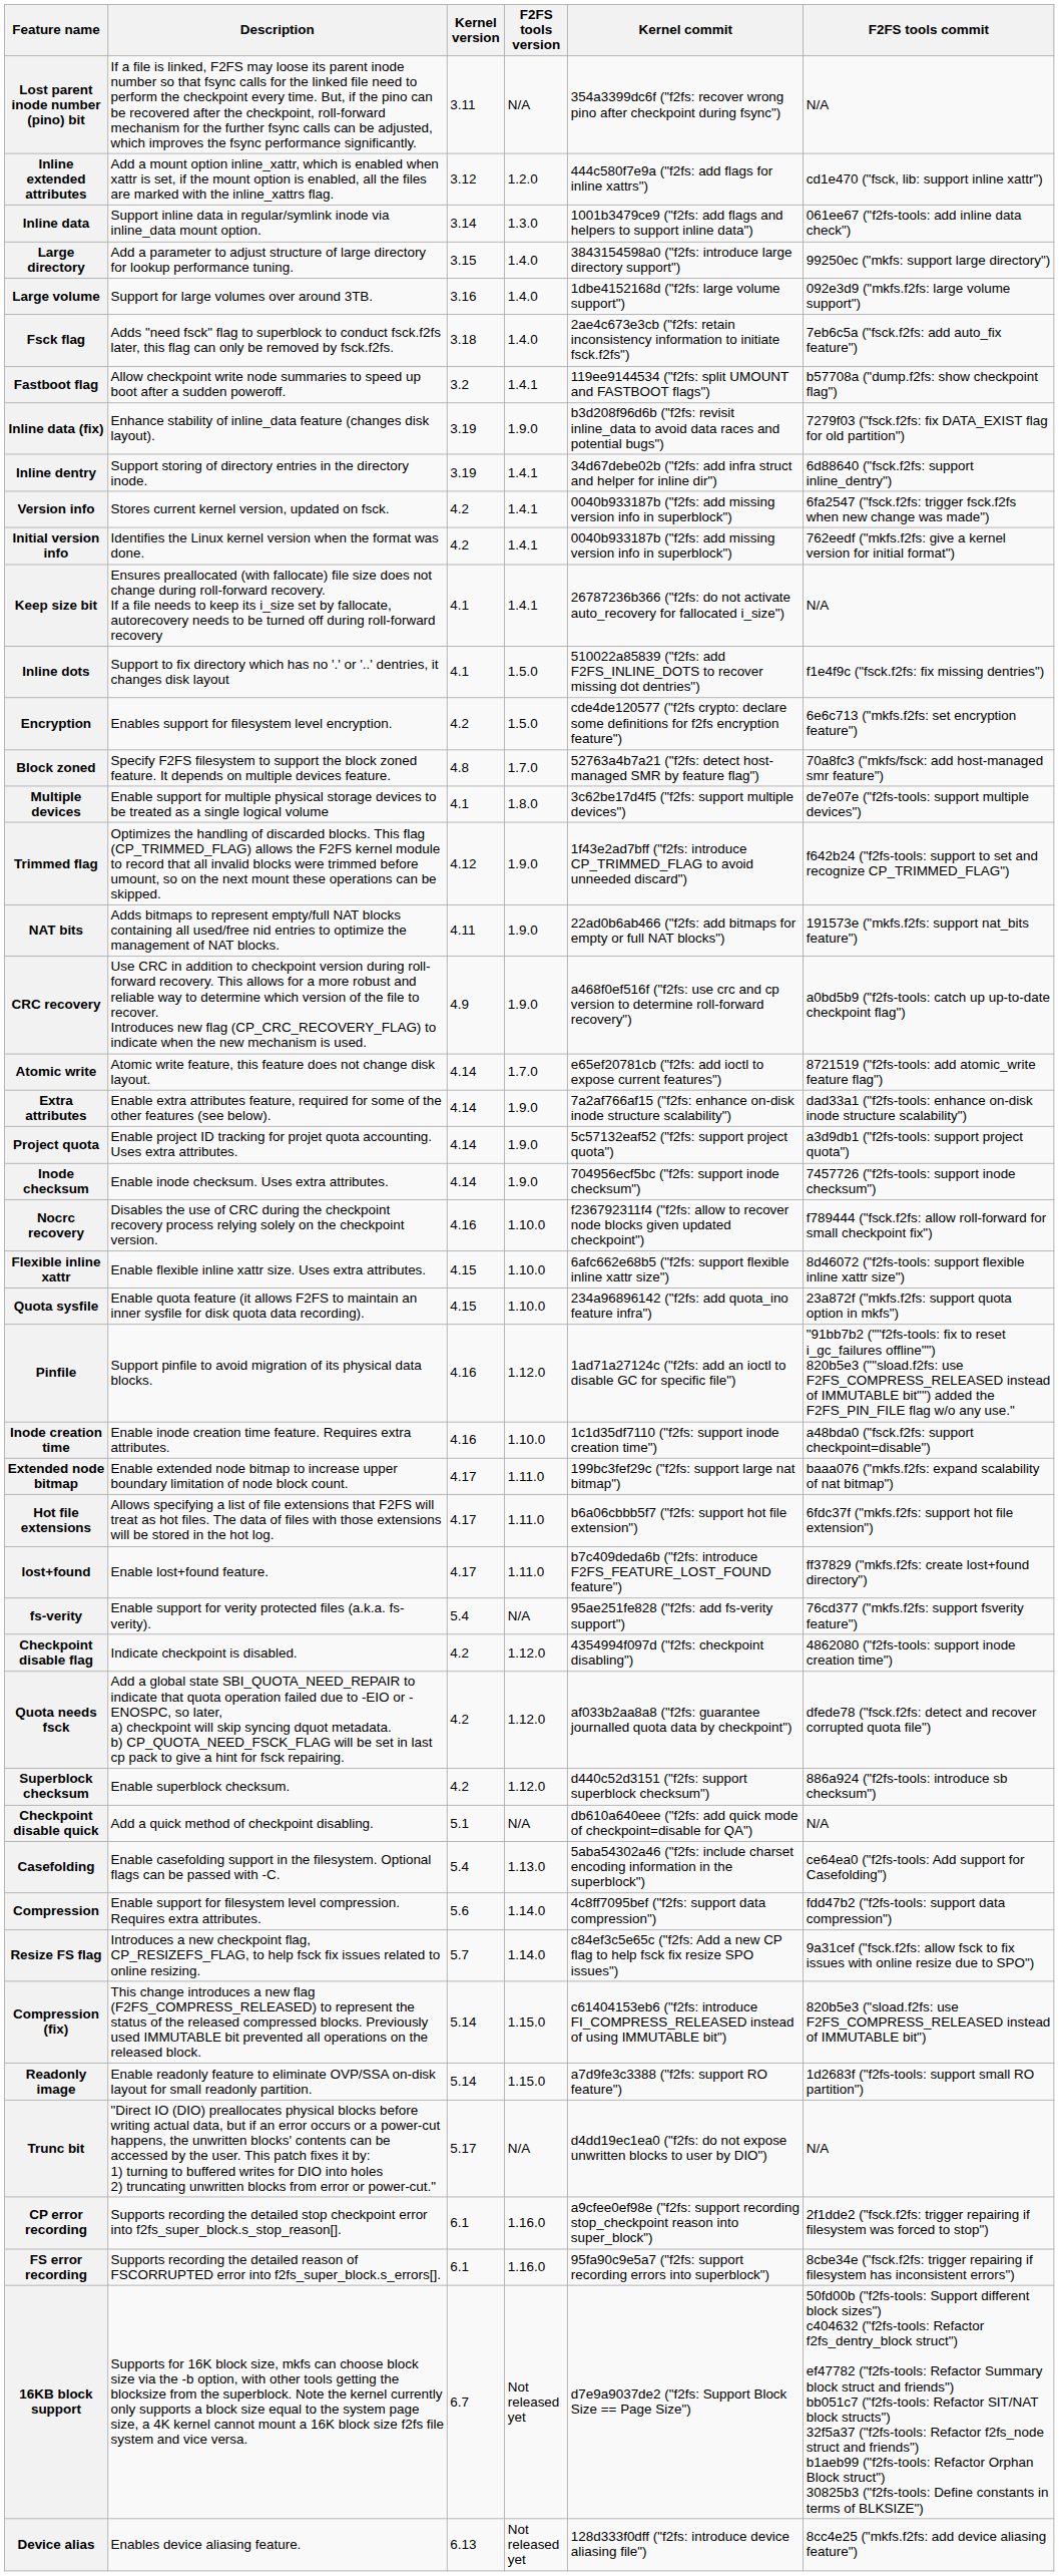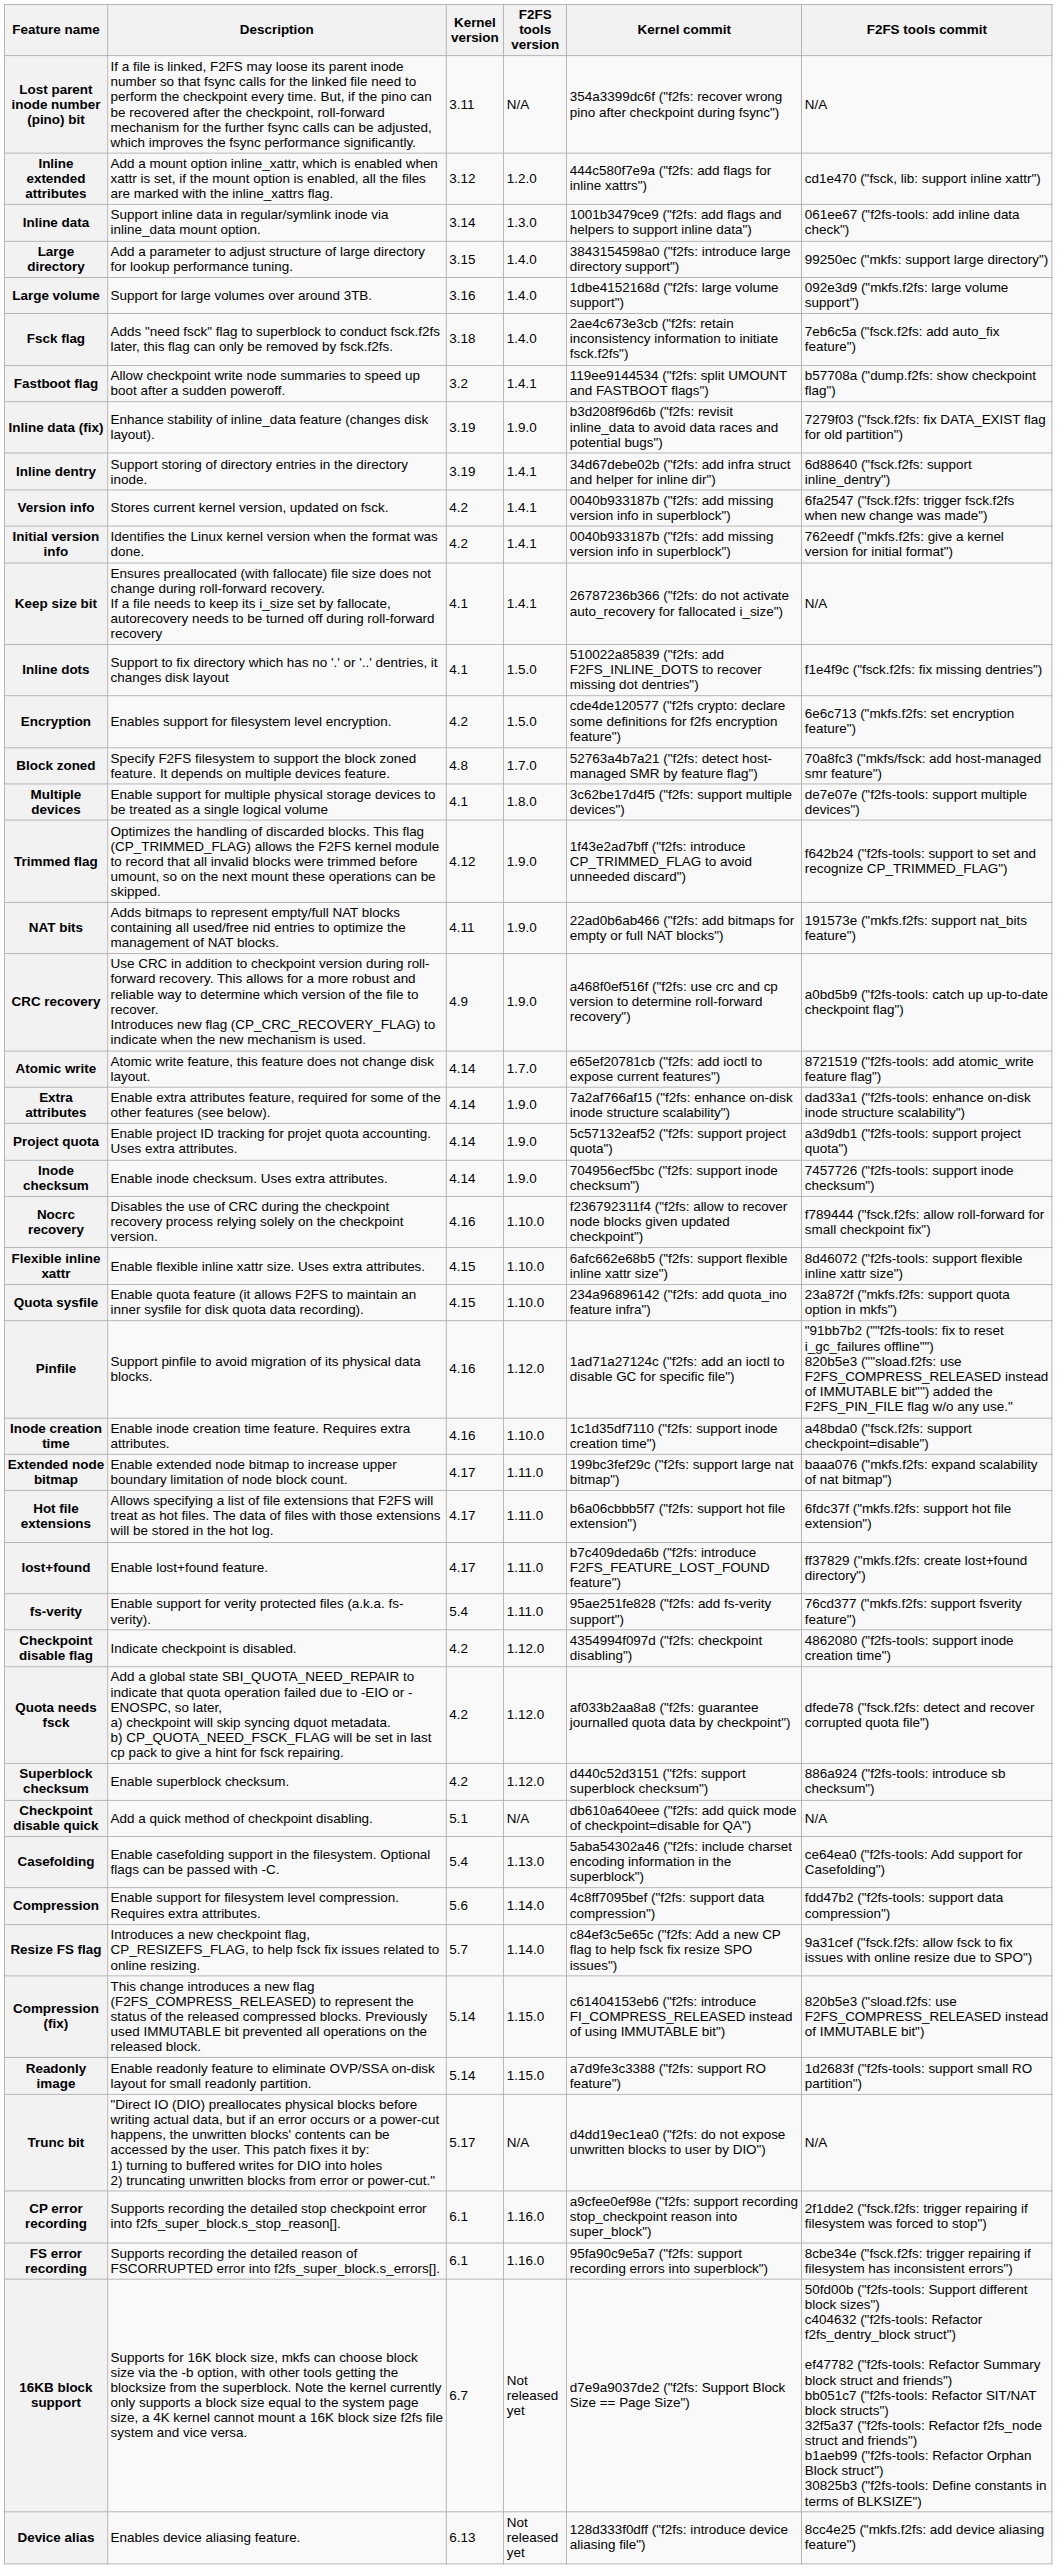 <table class="wikitable sortable">
 <tr>
 <th><strong>Feature name</strong></th>
 <th><strong>Description</strong></th>
 <th><strong>Kernel version</strong></th>
 <th><strong>F2FS tools version</strong></th>
 <th><strong>Kernel commit</strong></th>
 <th><strong>F2FS tools commit</strong></th>
 </tr>
 <tr>
 <th>Lost parent inode number (pino) bit</th>
 <td>If a file is linked, F2FS may loose its parent inode number so that fsync calls for the linked file need to perform the checkpoint every time. But, if the pino can be recovered after the checkpoint, roll-forward mechanism for the further fsync calls can be adjusted, which improves the fsync performance significantly.</td>
 <td>3.11</td>
 <td>N/A</td>
 <td>354a3399dc6f ("f2fs: recover wrong pino after checkpoint during fsync")</td>
 <td>N/A</td>
 </tr>
 <tr>
 <th>Inline extended attributes</th>
 <td>Add a mount option inline_xattr, which is enabled when xattr is set, if the mount option is enabled, all the files are marked with the inline_xattrs flag.</td>
 <td>3.12</td>
 <td>1.2.0</td>
 <td>444c580f7e9a ("f2fs: add flags for inline xattrs")</td>
 <td>cd1e470 ("fsck, lib: support inline xattr")</td>
 </tr>
 <tr>
 <th>Inline data</th>
 <td>Support inline data in regular/symlink inode via inline_data mount option.</td>
 <td>3.14</td>
 <td>1.3.0</td>
 <td>1001b3479ce9 ("f2fs: add flags and helpers to support inline data")</td>
 <td>061ee67 ("f2fs-tools: add inline data check")</td>
 </tr>
 <tr>
 <th>Large directory</th>
 <td>Add a parameter to adjust structure of large directory for lookup performance tuning.</td>
 <td>3.15</td>
 <td>1.4.0</td>
 <td>3843154598a0 ("f2fs: introduce large directory support")</td>
 <td>99250ec ("mkfs: support large directory")</td>
 </tr>
 <tr>
 <th>Large volume</th>
 <td>Support for large volumes over around 3TB.</td>
 <td>3.16</td>
 <td>1.4.0</td>
 <td>1dbe4152168d ("f2fs: large volume support")</td>
 <td>092e3d9 ("mkfs.f2fs: large volume support")</td>
 </tr>
 <tr>
 <th>Fsck flag</th>
 <td>Adds "need fsck" flag to superblock to conduct fsck.f2fs later, this flag can only be removed by fsck.f2fs.</td>
 <td>3.18</td>
 <td>1.4.0</td>
 <td>2ae4c673e3cb ("f2fs: retain inconsistency information to initiate fsck.f2fs")</td>
 <td>7eb6c5a ("fsck.f2fs: add auto_fix feature")</td>
 </tr>
 <tr>
 <th>Fastboot flag</th>
 <td>Allow checkpoint write node summaries to speed up boot after a sudden poweroff.</td>
 <td>3.2</td>
 <td>1.4.1</td>
 <td>119ee9144534 ("f2fs: split UMOUNT and FASTBOOT flags")</td>
 <td>b57708a ("dump.f2fs: show checkpoint flag")</td>
 </tr>
 <tr>
 <th>Inline data (fix)</th>
 <td>Enhance stability of inline_data feature (changes disk layout).</td>
 <td>3.19</td>
 <td>1.9.0</td>
 <td>b3d208f96d6b ("f2fs: revisit inline_data to avoid data races and potential bugs")</td>
 <td>7279f03 ("fsck.f2fs: fix DATA_EXIST flag for old partition")</td>
 </tr>
 <tr>
 <th>Inline dentry</th>
 <td>Support storing of directory entries in the directory inode.</td>
 <td>3.19</td>
 <td>1.4.1</td>
 <td>34d67debe02b ("f2fs: add infra struct and helper for inline dir")</td>
 <td>6d88640 ("fsck.f2fs: support inline_dentry")</td>
 </tr>
 <tr>
 <th>Version info</th>
 <td>Stores current kernel version, updated on fsck.</td>
 <td>4.2</td>
 <td>1.4.1</td>
 <td>0040b933187b ("f2fs: add missing version info in superblock")</td>
 <td>6fa2547 ("fsck.f2fs: trigger fsck.f2fs when new change was made")</td>
 </tr>
 <tr>
 <th>Initial version info</th>
 <td>Identifies the Linux kernel version when the format was done.</td>
 <td>4.2</td>
 <td>1.4.1</td>
 <td>0040b933187b ("f2fs: add missing version info in superblock")</td>
 <td>762eedf ("mkfs.f2fs: give a kernel version for initial format")</td>
 </tr>
 <tr>
 <th>Keep size bit</th>
 <td>Ensures preallocated (with fallocate) file size does not change during roll-forward recovery.<br>If a file needs to keep its i_size set by fallocate, autorecovery needs to be turned off during roll-forward recovery</td>
 <td>4.1</td>
 <td>1.4.1</td>
 <td>26787236b366 ("f2fs: do not activate auto_recovery for fallocated i_size")</td>
 <td>N/A</td>
 </tr>
 <tr>
 <th>Inline dots</th>
 <td>Support to fix directory which has no '.' or '..' dentries, it changes disk layout</td>
 <td>4.1</td>
 <td>1.5.0</td>
 <td>510022a85839 ("f2fs: add F2FS_INLINE_DOTS to recover missing dot dentries")</td>
 <td>f1e4f9c ("fsck.f2fs: fix missing dentries")</td>
 </tr>
 <tr>
 <th>Encryption</th>
 <td>Enables support for filesystem level encryption.</td>
 <td>4.2</td>
 <td>1.5.0</td>
 <td>cde4de120577 ("f2fs crypto: declare some definitions for f2fs encryption feature")</td>
 <td>6e6c713 ("mkfs.f2fs: set encryption feature")</td>
 </tr>
 <tr>
 <th>Block zoned</th>
 <td>Specify F2FS filesystem to support the block zoned feature. It depends on multiple devices feature.</td>
 <td>4.8</td>
 <td>1.7.0</td>
 <td>52763a4b7a21 ("f2fs: detect host-managed SMR by feature flag")</td>
 <td>70a8fc3 ("mkfs/fsck: add host-managed smr feature")</td>
 </tr>
 <tr>
 <th>Multiple devices</th>
 <td>Enable support for multiple physical storage devices to be treated as a single logical volume</td>
 <td>4.1</td>
 <td>1.8.0</td>
 <td>3c62be17d4f5 ("f2fs: support multiple devices")</td>
 <td>de7e07e ("f2fs-tools: support multiple devices")</td>
 </tr>
 <tr>
 <th>Trimmed flag</th>
 <td>Optimizes the handling of discarded blocks. This flag (CP_TRIMMED_FLAG) allows the F2FS kernel module to record that all invalid blocks were trimmed before umount, so on the next mount these operations can be skipped.</td>
 <td>4.12</td>
 <td>1.9.0</td>
 <td>1f43e2ad7bff ("f2fs: introduce CP_TRIMMED_FLAG to avoid unneeded discard")</td>
 <td>f642b24 ("f2fs-tools: support to set and recognize CP_TRIMMED_FLAG")</td>
 </tr>
 <tr>
 <th>NAT bits</th>
 <td>Adds bitmaps to represent empty/full NAT blocks containing all used/free nid entries to optimize the management of NAT blocks.</td>
 <td>4.11</td>
 <td>1.9.0</td>
 <td>22ad0b6ab466 ("f2fs: add bitmaps for empty or full NAT blocks")</td>
 <td>191573e ("mkfs.f2fs: support nat_bits feature")</td>
 </tr>
 <tr>
 <th>CRC recovery</th>
 <td>Use CRC in addition to checkpoint version during roll-forward recovery. This allows for a more robust and reliable way to determine which version of the file to recover.<br>Introduces new flag (CP_CRC_RECOVERY_FLAG) to indicate when the new mechanism is used.</td>
 <td>4.9</td>
 <td>1.9.0</td>
 <td>a468f0ef516f ("f2fs: use crc and cp version to determine roll-forward recovery")</td>
 <td>a0bd5b9 ("f2fs-tools: catch up up-to-date checkpoint flag")</td>
 </tr>
 <tr>
 <th>Atomic write</th>
 <td>Atomic write feature, this feature does not change disk layout.</td>
 <td>4.14</td>
 <td>1.7.0</td>
 <td>e65ef20781cb ("f2fs: add ioctl to expose current features")</td>
 <td>8721519 ("f2fs-tools: add atomic_write feature flag")</td>
 </tr>
 <tr>
 <th>Extra attributes</th>
 <td>Enable extra attributes feature, required for some of the other features (see below).</td>
 <td>4.14</td>
 <td>1.9.0</td>
 <td>7a2af766af15 ("f2fs: enhance on-disk inode structure scalability")</td>
 <td>dad33a1 ("f2fs-tools: enhance on-disk inode structure scalability")</td>
 </tr>
 <tr>
 <th>Project quota</th>
 <td>Enable project ID tracking for projet quota accounting. Uses extra attributes.</td>
 <td>4.14</td>
 <td>1.9.0</td>
 <td>5c57132eaf52 ("f2fs: support project quota")</td>
 <td>a3d9db1 ("f2fs-tools: support project quota")</td>
 </tr>
 <tr>
 <th>Inode checksum</th>
 <td>Enable inode checksum. Uses extra attributes.</td>
 <td>4.14</td>
 <td>1.9.0</td>
 <td>704956ecf5bc ("f2fs: support inode checksum")</td>
 <td>7457726 ("f2fs-tools: support inode checksum")</td>
 </tr>
 <tr>
 <th>Nocrc recovery</th>
 <td>Disables the use of CRC during the checkpoint recovery process relying solely on the checkpoint version.</td>
 <td>4.16</td>
 <td>1.10.0</td>
 <td>f236792311f4 ("f2fs: allow to recover node blocks given updated checkpoint")</td>
 <td>f789444 ("fsck.f2fs: allow roll-forward for small checkpoint fix")</td>
 </tr>
 <tr>
 <th>Flexible inline xattr</th>
 <td>Enable flexible inline xattr size. Uses extra attributes.</td>
 <td>4.15</td>
 <td>1.10.0</td>
 <td>6afc662e68b5 ("f2fs: support flexible inline xattr size")</td>
 <td>8d46072 ("f2fs-tools: support flexible inline xattr size")</td>
 </tr>
 <tr>
 <th>Quota sysfile</th>
 <td>Enable quota feature (it allows F2FS to maintain an inner sysfile for disk quota data recording).</td>
 <td>4.15</td>
 <td>1.10.0</td>
 <td>234a96896142 ("f2fs: add quota_ino feature infra")</td>
 <td>23a872f ("mkfs.f2fs: support quota option in mkfs")</td>
 </tr>
 <tr>
 <th>Pinfile</th>
 <td>Support pinfile to avoid migration of its physical data blocks.</td>
 <td>4.16</td>
 <td>1.12.0</td>
 <td>1ad71a27124c ("f2fs: add an ioctl to disable GC for specific file")</td>
 <td>"91bb7b2 (""f2fs-tools: fix to reset i_gc_failures offline"")<br>820b5e3 (""sload.f2fs: use F2FS_COMPRESS_RELEASED instead of IMMUTABLE bit"") added the F2FS_PIN_FILE flag w/o any use."</td>
 </tr>
 <tr>
 <th>Inode creation time</th>
 <td>Enable inode creation time feature. Requires extra attributes.</td>
 <td>4.16</td>
 <td>1.10.0</td>
 <td>1c1d35df7110 ("f2fs: support inode creation time")</td>
 <td>a48bda0 ("fsck.f2fs: support checkpoint=disable")</td>
 </tr>
 <tr>
 <th>Extended node bitmap</th>
 <td>Enable extended node bitmap to increase upper boundary limitation of node block count.</td>
 <td>4.17</td>
 <td>1.11.0</td>
 <td>199bc3fef29c ("f2fs: support large nat bitmap")</td>
 <td>baaa076 ("mkfs.f2fs: expand scalability of nat bitmap")</td>
 </tr>
 <tr>
 <th>Hot file extensions</th>
 <td>Allows specifying a list of file extensions that F2FS will treat as hot files. The data of files with those extensions will be stored in the hot log.</td>
 <td>4.17</td>
 <td>1.11.0</td>
 <td>b6a06cbbb5f7 ("f2fs: support hot file extension")</td>
 <td>6fdc37f ("mkfs.f2fs: support hot file extension")</td>
 </tr>
 <tr>
 <th>lost+found</th>
 <td>Enable lost+found feature.</td>
 <td>4.17</td>
 <td>1.11.0</td>
 <td>b7c409deda6b ("f2fs: introduce F2FS_FEATURE_LOST_FOUND feature")</td>
 <td>ff37829 ("mkfs.f2fs: create lost+found directory")</td>
 </tr>
 <tr>
 <th>fs-verity</th>
 <td>Enable support for verity protected files (a.k.a. fs-verity).</td>
 <td>5.4</td>
-<td>N/A</td>
+<td>1.11.0</td>
 <td>95ae251fe828 ("f2fs: add fs-verity support")</td>
 <td>76cd377 ("mkfs.f2fs: support fsverity feature")</td>
 </tr>
 <tr>
 <th>Checkpoint disable flag</th>
 <td>Indicate checkpoint is disabled.</td>
 <td>4.2</td>
 <td>1.12.0</td>
 <td>4354994f097d ("f2fs: checkpoint disabling")</td>
 <td>4862080 ("f2fs-tools: support inode creation time")</td>
 </tr>
 <tr>
 <th>Quota needs fsck</th>
 <td>Add a global state SBI_QUOTA_NEED_REPAIR to indicate that quota operation failed due to -EIO or -ENOSPC, so later,<br> a) checkpoint will skip syncing dquot metadata.<br> b) CP_QUOTA_NEED_FSCK_FLAG will be set in last cp pack to give a hint for fsck repairing.</td>
 <td>4.2</td>
 <td>1.12.0</td>
 <td>af033b2aa8a8 ("f2fs: guarantee journalled quota data by checkpoint")</td>
 <td>dfede78 ("fsck.f2fs: detect and recover corrupted quota file")</td>
 </tr>
 <tr>
 <th>Superblock checksum</th>
 <td>Enable superblock checksum.</td>
 <td>4.2</td>
 <td>1.12.0</td>
 <td>d440c52d3151 ("f2fs: support superblock checksum")</td>
 <td>886a924 ("f2fs-tools: introduce sb checksum")</td>
 </tr>
 <tr>
 <th>Checkpoint disable quick</th>
 <td>Add a quick method of checkpoint disabling.</td>
 <td>5.1</td>
 <td>N/A</td>
 <td>db610a640eee ("f2fs: add quick mode of checkpoint=disable for QA")</td>
 <td>N/A</td>
 </tr>
 <tr>
 <th>Casefolding</th>
 <td>Enable casefolding support in the filesystem. Optional flags can be passed with -C.</td>
 <td>5.4</td>
 <td>1.13.0</td>
 <td>5aba54302a46 ("f2fs: include charset encoding information in the superblock")</td>
 <td>ce64ea0 ("f2fs-tools: Add support for Casefolding")</td>
 </tr>
 <tr>
 <th>Compression</th>
 <td>Enable support for filesystem level compression. Requires extra attributes.</td>
 <td>5.6</td>
 <td>1.14.0</td>
 <td>4c8ff7095bef ("f2fs: support data compression")</td>
 <td>fdd47b2 ("f2fs-tools: support data compression")</td>
 </tr>
 <tr>
 <th>Resize FS flag</th>
 <td>Introduces a new checkpoint flag, CP_RESIZEFS_FLAG, to help fsck fix issues related to online resizing.</td>
 <td>5.7</td>
 <td>1.14.0</td>
 <td>c84ef3c5e65c ("f2fs: Add a new CP flag to help fsck fix resize SPO issues")</td>
 <td>9a31cef ("fsck.f2fs: allow fsck to fix issues with online resize due to SPO")</td>
 </tr>
 <tr>
 <th>Compression (fix)</th>
 <td>This change introduces a new flag (F2FS_COMPRESS_RELEASED) to represent the status of the released compressed blocks. Previously used IMMUTABLE bit prevented all operations on the released block.</td>
 <td>5.14</td>
 <td>1.15.0</td>
 <td>c61404153eb6 ("f2fs: introduce FI_COMPRESS_RELEASED instead of using IMMUTABLE bit")</td>
 <td>820b5e3 ("sload.f2fs: use F2FS_COMPRESS_RELEASED instead of IMMUTABLE bit")</td>
 </tr>
 <tr>
 <th>Readonly image</th>
 <td>Enable readonly feature to eliminate OVP/SSA on-disk layout for small readonly partition.</td>
 <td>5.14</td>
 <td>1.15.0</td>
 <td>a7d9fe3c3388 ("f2fs: support RO feature")</td>
 <td>1d2683f ("f2fs-tools: support small RO partition")</td>
 </tr>
 <tr>
 <th>Trunc bit</th>
 <td>"Direct IO (DIO) preallocates physical blocks before writing actual data, but if an error occurs or a power-cut happens, the unwritten blocks' contents can be accessed by the user. This patch fixes it by:<br> 1) turning to buffered writes for DIO into holes<br> 2) truncating unwritten blocks from error or power-cut."</td>
 <td>5.17</td>
 <td>N/A</td>
 <td>d4dd19ec1ea0 ("f2fs: do not expose unwritten blocks to user by DIO")</td>
 <td>N/A</td>
 </tr>
 <tr>
 <th>CP error recording</th>
 <td>Supports recording the detailed stop checkpoint error into f2fs_super_block.s_stop_reason[].</td>
 <td>6.1</td>
 <td>1.16.0</td>
 <td>a9cfee0ef98e ("f2fs: support recording stop_checkpoint reason into super_block")</td>
 <td>2f1dde2 ("fsck.f2fs: trigger repairing if filesystem was forced to stop")</td>
 </tr>
 <tr>
 <th>FS error recording</th>
 <td>Supports recording the detailed reason of FSCORRUPTED error into f2fs_super_block.s_errors[].</td>
 <td>6.1</td>
 <td>1.16.0</td>
 <td>95fa90c9e5a7 ("f2fs: support recording errors into superblock")</td>
 <td>8cbe34e ("fsck.f2fs: trigger repairing if filesystem has inconsistent errors")</td>
 </tr>
 <tr>
 <th>16KB block support</th>
 <td>Supports for 16K block size, mkfs can choose block size via the -b option, with other tools getting the blocksize from the superblock. Note the kernel currently only supports a block size equal to the system page size, a 4K kernel cannot mount a 16K block size f2fs file system and vice versa.</td>
 <td>6.7</td>
 <td>Not released yet</td>
 <td>d7e9a9037de2 ("f2fs: Support Block Size == Page Size")</td>
 <td>50fd00b ("f2fs-tools: Support different block sizes")<br>c404632 ("f2fs-tools: Refactor f2fs_dentry_block struct")<br><br>ef47782 ("f2fs-tools: Refactor Summary block struct and friends")<br>bb051c7 ("f2fs-tools: Refactor SIT/NAT block structs")<br>32f5a37 ("f2fs-tools: Refactor f2fs_node struct and friends")<br>b1aeb99 ("f2fs-tools: Refactor Orphan Block struct")<br>30825b3 ("f2fs-tools: Define constants in terms of BLKSIZE")</td>
 </tr>
 <tr>
 <th>Device alias</th>
 <td>Enables device aliasing feature.</td>
 <td>6.13</td>
 <td>Not released yet</td>
 <td>128d333f0dff ("f2fs: introduce device aliasing file")</td>
 <td>8cc4e25 ("mkfs.f2fs: add device aliasing feature")</td>
 </tr>
 </table>
